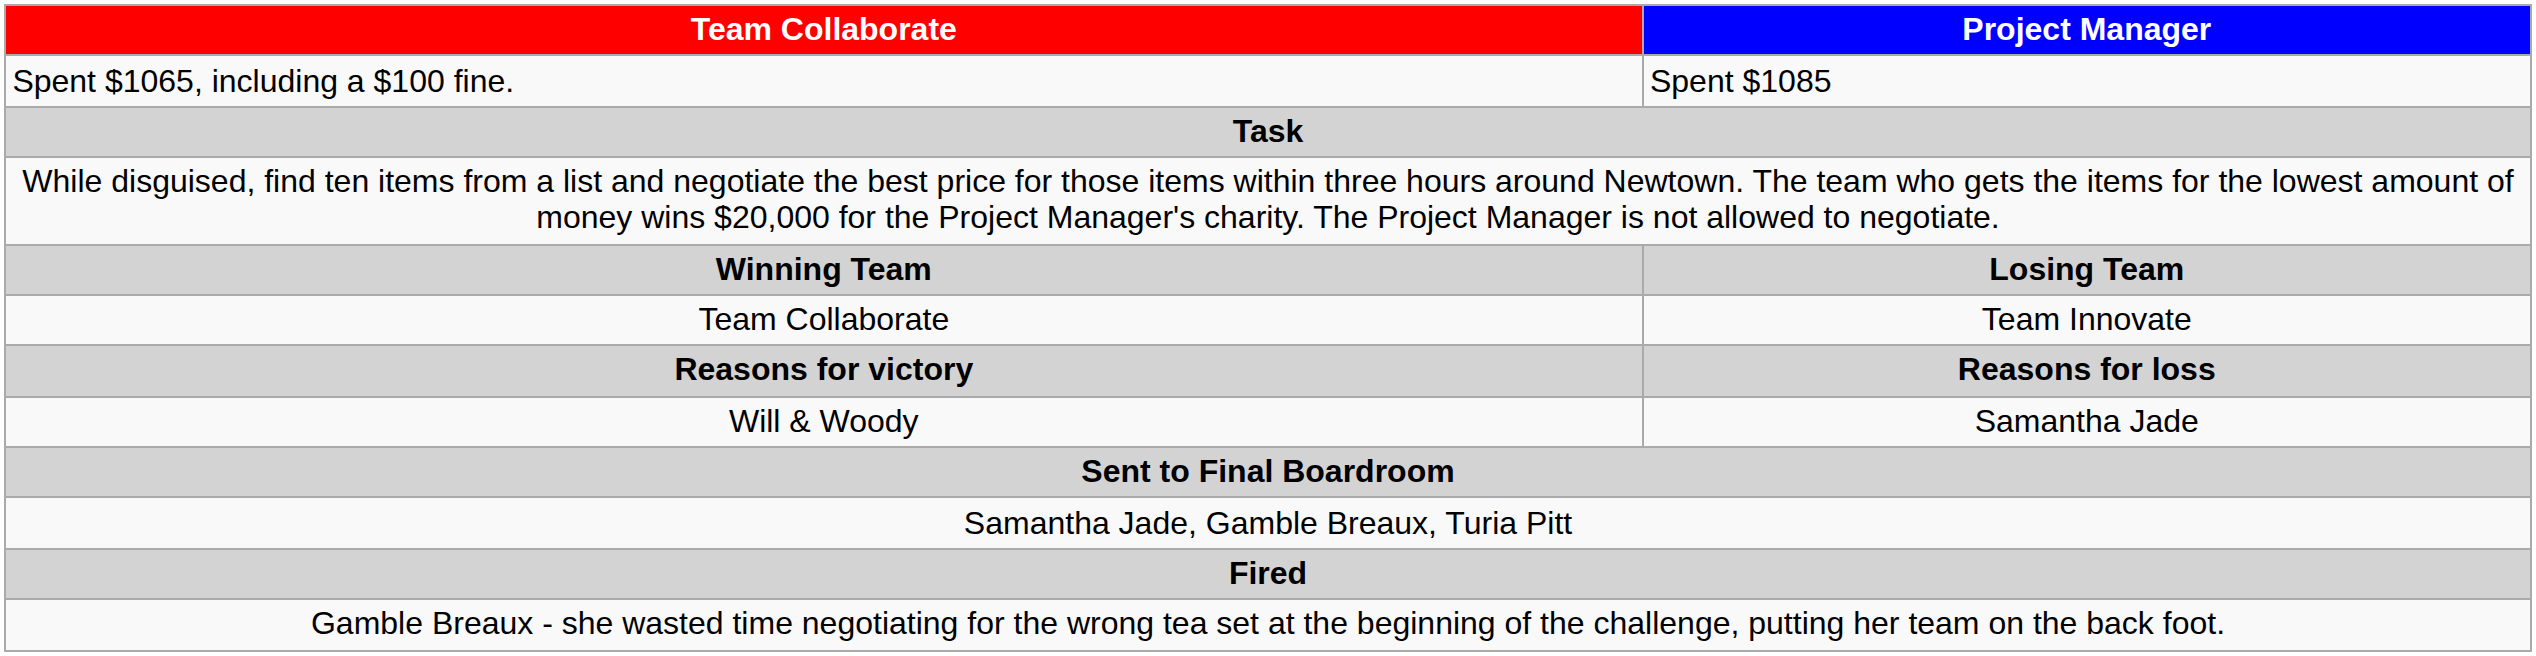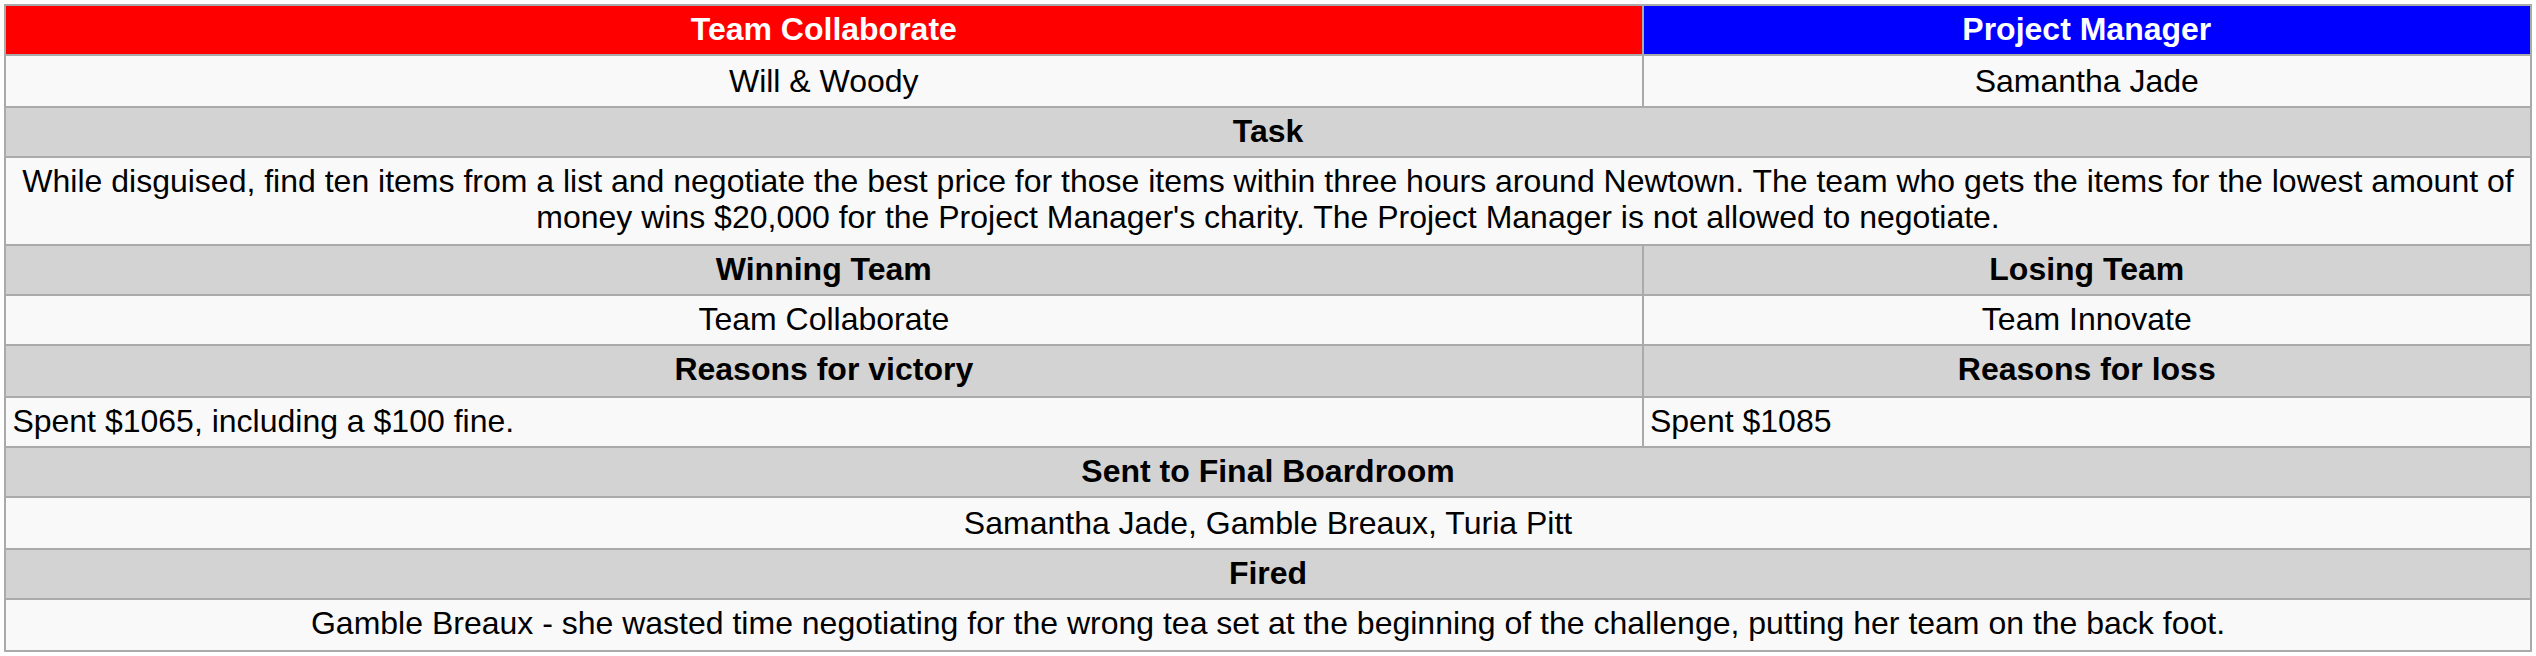 <table class="wikitable" style="text-align: center; width:100%">
 <tr>
 <th style="text-align:center; background:red;color:white">Team Collaborate </th>
 <th style="text-align:center; background:blue;color:white"> Project Manager</th>
 </tr>
-<tr style="text-align: left; ">
-<td>Spent $1065, including a $100 fine.</td>
-<td>Spent $1085</td>
+<tr>
+<td>Will & Woody</td>
+<td>Samantha Jade</td>
 </tr>
 <tr>
 <th colspan="2" style="text-align:center; background:lightgrey;">Task</th>
 </tr>
 <tr>
 <td colspan="2">While disguised, find ten items from a list and negotiate the best price for those items within three hours around Newtown. The team who gets the items for the lowest amount of money wins $20,000 for the Project Manager's charity. The Project Manager is not allowed to negotiate.</td>
 </tr>
 <tr>
 <th style="text-align:center; background:lightgrey;">Winning Team</th>
 <th style="text-align:center; background:lightgrey;">Losing Team</th>
 </tr>
 <tr>
 <td>Team Collaborate</td>
 <td>Team Innovate</td>
 </tr>
 <tr>
 <th style="text-align:center; background:lightgrey;">Reasons for victory</th>
 <th style="text-align:center; background:lightgrey;">Reasons for loss</th>
 </tr>
-<tr>
-<td>Will & Woody</td>
-<td>Samantha Jade</td>
+<tr style="text-align: left; ">
+<td>Spent $1065, including a $100 fine.</td>
+<td>Spent $1085</td>
 </tr>
 <tr>
 <th colspan="2" style="text-align:center; background:lightgrey;">Sent to Final Boardroom</th>
 </tr>
 <tr>
 <td colspan="2">Samantha Jade, Gamble Breaux, Turia Pitt</td>
 </tr>
 <tr>
 <th colspan="2" style="text-align:center; background:lightgrey;">Fired</th>
 </tr>
 <tr>
 <td colspan="2">Gamble Breaux - she wasted time negotiating for the wrong tea set at the beginning of the challenge, putting her team on the back foot.</td>
 </tr>
 <tr>
 </tr>
 </table>
